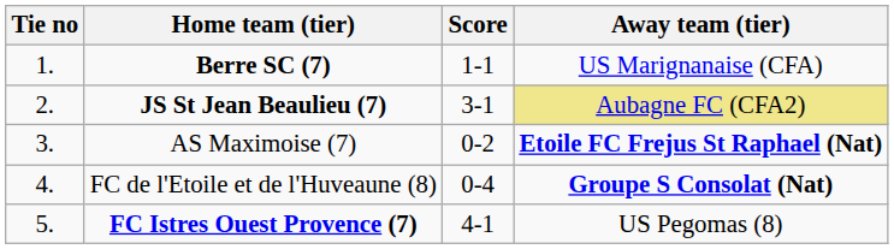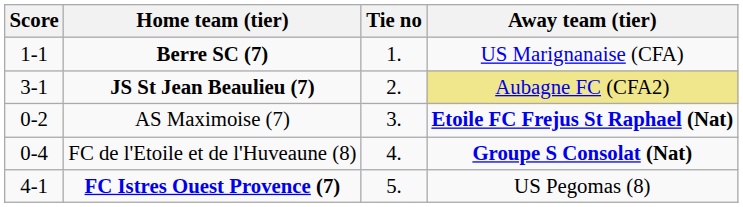 <table class="wikitable" style="text-align: center">
 <tr>
+<th>Score</th>
+<th>Home team (tier)</th>
 <th>Tie no</th>
-<th>Home team (tier)</th>
-<th>Score</th>
 <th>Away team (tier)</th>
 </tr>
 <tr>
+<td>1-1 </td>
+<td><strong>Berre SC (7)</strong></td>
 <td>1.</td>
-<td><strong>Berre SC (7)</strong></td>
-<td>1-1 </td>
 <td><a href='#'>US Marignanaise</a> (CFA)</td>
 </tr>
 <tr>
+<td>3-1</td>
+<td><strong>JS St Jean Beaulieu (7)</strong></td>
 <td>2.</td>
-<td><strong>JS St Jean Beaulieu (7)</strong></td>
-<td>3-1</td>
 <td style="background: khaki;"><a href='#'>Aubagne FC</a> (CFA2)</td>
 </tr>
 <tr>
+<td>0-2</td>
+<td>AS Maximoise (7)</td>
 <td>3.</td>
-<td>AS Maximoise (7)</td>
-<td>0-2</td>
 <td><strong><a href='#'>Etoile FC Frejus St Raphael</a> (Nat)</strong></td>
 </tr>
 <tr>
+<td>0-4</td>
+<td>FC de l'Etoile et de l'Huveaune (8)</td>
 <td>4.</td>
-<td>FC de l'Etoile et de l'Huveaune (8)</td>
-<td>0-4</td>
 <td><strong><a href='#'>Groupe S Consolat</a> (Nat)</strong></td>
 </tr>
 <tr>
+<td>4-1</td>
+<td><strong><a href='#'>FC Istres Ouest Provence</a> (7)</strong></td>
 <td>5.</td>
-<td><strong><a href='#'>FC Istres Ouest Provence</a> (7)</strong></td>
-<td>4-1</td>
 <td>US Pegomas (8)</td>
 </tr>
 </table>
